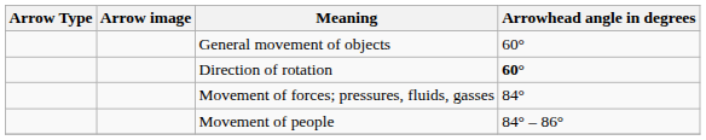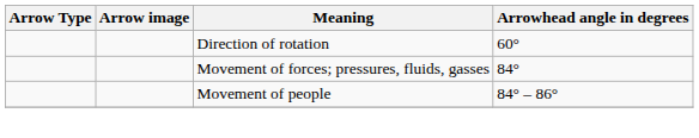 <table class="wikitable">
 <tr>
 <th>Arrow Type</th>
 <th>Arrow image</th>
 <th>Meaning</th>
 <th>Arrowhead angle in degrees</th>
 </tr>
 <tr>
 <td></td>
-<td></td>
-<td>General movement of objects</td>
-<td>60°</td>
-</tr>
-<tr>
-<td></td>
 <td><br></td>
 <td>Direction of rotation</td>
-<td><strong>60°</strong></td>
+<td>60°</td>
 </tr>
 <tr>
 <td></td>
 <td></td>
 <td>Movement of forces; pressures, fluids, gasses</td>
 <td>84°</td>
 </tr>
 <tr>
 <td></td>
 <td></td>
 <td>Movement of people</td>
 <td>84° – 86°</td>
 </tr>
 <tr>
 </tr>
 </table>
